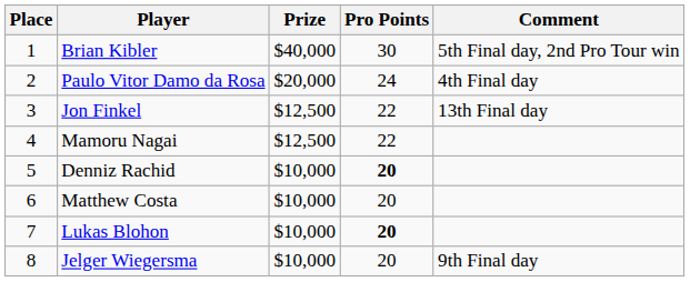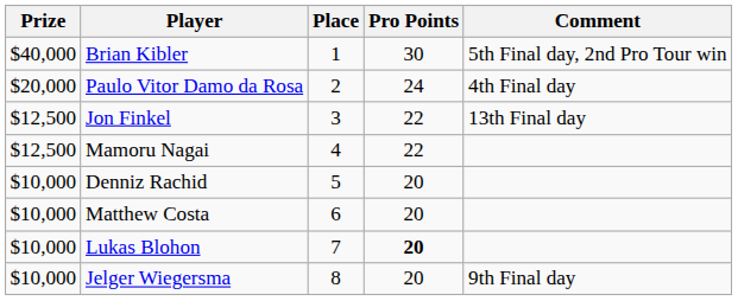 <table class="wikitable">
 <tr>
+<th>Prize</th>
+<th>Player</th>
 <th>Place</th>
-<th>Player</th>
-<th>Prize</th>
 <th>Pro Points</th>
 <th>Comment</th>
 </tr>
 <tr>
+<td align=center>$40,000</td>
+<td> <a href='#'>Brian Kibler</a></td>
 <td align=center>1</td>
-<td> <a href='#'>Brian Kibler</a></td>
-<td align=center>$40,000</td>
 <td align=center>30</td>
 <td>5th Final day, 2nd Pro Tour win</td>
 </tr>
 <tr>
+<td align=center>$20,000</td>
+<td> <a href='#'>Paulo Vitor Damo da Rosa</a></td>
 <td align=center>2</td>
-<td> <a href='#'>Paulo Vitor Damo da Rosa</a></td>
-<td align=center>$20,000</td>
 <td align=center>24</td>
 <td>4th Final day</td>
 </tr>
 <tr>
+<td align=center>$12,500</td>
+<td> <a href='#'>Jon Finkel</a></td>
 <td align=center>3</td>
-<td> <a href='#'>Jon Finkel</a></td>
-<td align=center>$12,500</td>
 <td align=center>22</td>
 <td>13th Final day</td>
 </tr>
 <tr>
+<td align=center>$12,500</td>
+<td> Mamoru Nagai</td>
 <td align=center>4</td>
-<td> Mamoru Nagai</td>
-<td align=center>$12,500</td>
 <td align=center>22</td>
 <td></td>
 </tr>
 <tr>
+<td align=center>$10,000</td>
+<td> Denniz Rachid</td>
 <td align=center>5</td>
-<td> Denniz Rachid</td>
+<td align=center>20</td>
+<td></td>
+</tr>
+<tr>
 <td align=center>$10,000</td>
+<td> Matthew Costa</td>
+<td align=center>6</td>
+<td align=center>20</td>
+<td></td>
+</tr>
+<tr>
+<td align=center>$10,000</td>
+<td> <a href='#'>Lukas Blohon</a></td>
+<td align=center>7</td>
 <td align=center><strong>20</strong></td>
 <td></td>
 </tr>
 <tr>
-<td align=center>6</td>
-<td> Matthew Costa</td>
 <td align=center>$10,000</td>
-<td align=center>20</td>
-<td></td>
-</tr>
-<tr>
-<td align=center>7</td>
-<td> <a href='#'>Lukas Blohon</a></td>
-<td align=center>$10,000</td>
-<td align=center><strong>20</strong></td>
-<td></td>
-</tr>
-<tr>
+<td> <a href='#'>Jelger Wiegersma</a></td>
 <td align=center>8</td>
-<td> <a href='#'>Jelger Wiegersma</a></td>
-<td align=center>$10,000</td>
 <td align=center>20</td>
 <td>9th Final day</td>
 </tr>
 </table>
